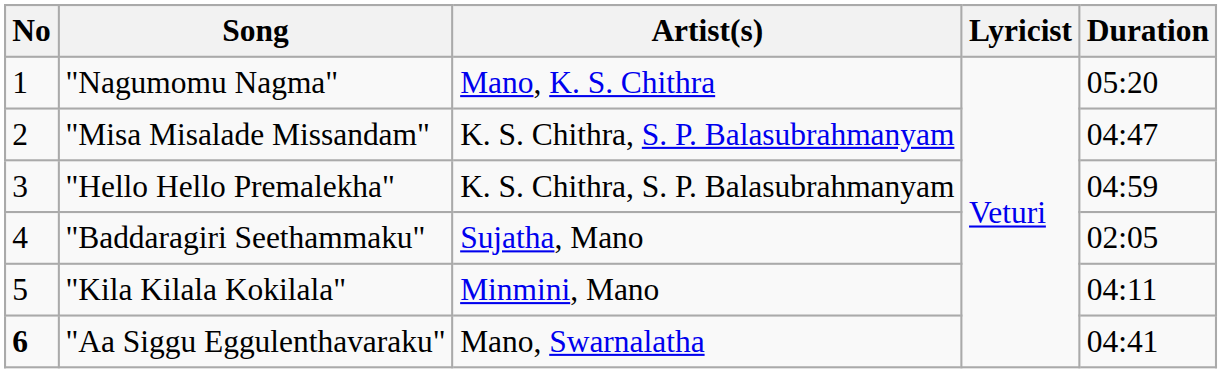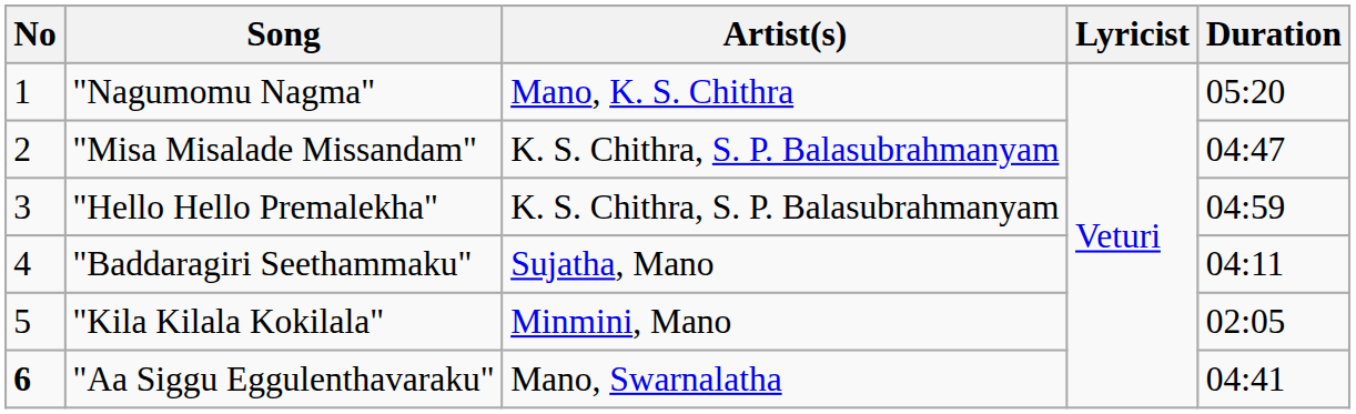 <table class="wikitable tracklist" style="font-size:95%;">
 <tr>
 <th>No</th>
 <th>Song</th>
 <th>Artist(s)</th>
 <th>Lyricist</th>
 <th>Duration</th>
 </tr>
 <tr>
 <td>1</td>
 <td>"Nagumomu Nagma"</td>
 <td><a href='#'>Mano</a>, <a href='#'>K. S. Chithra</a></td>
 <td rowspan="6"><a href='#'>Veturi</a></td>
 <td>05:20</td>
 </tr>
 <tr>
 <td>2</td>
 <td>"Misa Misalade Missandam"</td>
 <td>K. S. Chithra, <a href='#'>S. P. Balasubrahmanyam</a></td>
 <td>04:47</td>
 </tr>
 <tr>
 <td>3</td>
 <td>"Hello Hello Premalekha"</td>
 <td>K. S. Chithra, S. P. Balasubrahmanyam</td>
 <td>04:59</td>
 </tr>
 <tr>
 <td>4</td>
 <td>"Baddaragiri Seethammaku"</td>
 <td><a href='#'>Sujatha</a>, Mano</td>
-<td>02:05</td>
+<td>04:11</td>
 </tr>
 <tr>
 <td>5</td>
 <td>"Kila Kilala Kokilala"</td>
 <td><a href='#'>Minmini</a>, Mano</td>
-<td>04:11</td>
+<td>02:05</td>
 </tr>
 <tr>
 <td><strong>6</strong></td>
 <td>"Aa Siggu Eggulenthavaraku"</td>
 <td>Mano, <a href='#'>Swarnalatha</a></td>
 <td>04:41</td>
 </tr>
 </table>
